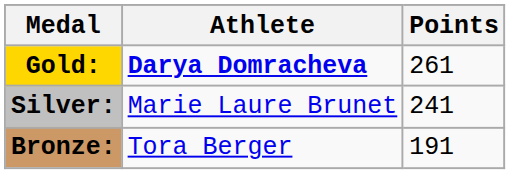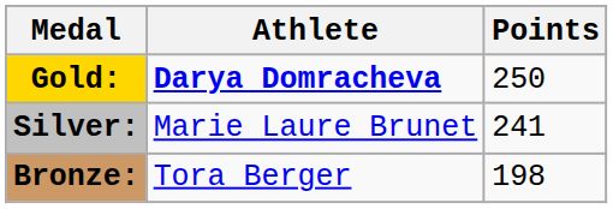 <table class="wikitable">
 <tr>
 <th><strong>Medal</strong></th>
 <th><strong>Athlete</strong></th>
 <th><strong>Points</strong></th>
 </tr>
 <tr>
 <td style="text-align:center;background-color:gold;"><strong>Gold:</strong></td>
 <td> <strong><a href='#'>Darya Domracheva</a></strong></td>
-<td>261</td>
+<td>250</td>
 </tr>
 <tr>
 <td style="text-align:center;background-color:silver;"><strong>Silver:</strong></td>
 <td> <a href='#'>Marie Laure Brunet</a></td>
 <td>241</td>
 </tr>
 <tr>
 <td style="text-align:center;background-color:#CC9966;"><strong>Bronze:</strong></td>
 <td> <a href='#'>Tora Berger</a></td>
-<td>191</td>
+<td>198</td>
 </tr>
 </table>
